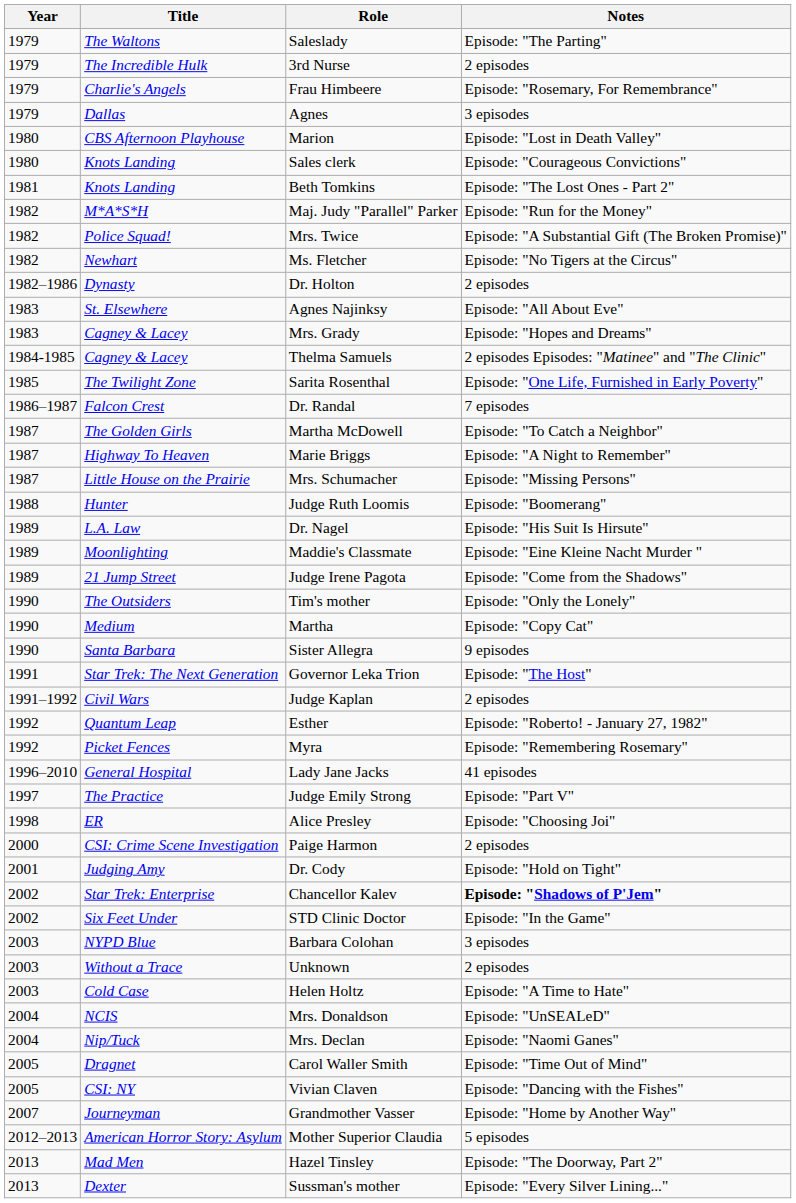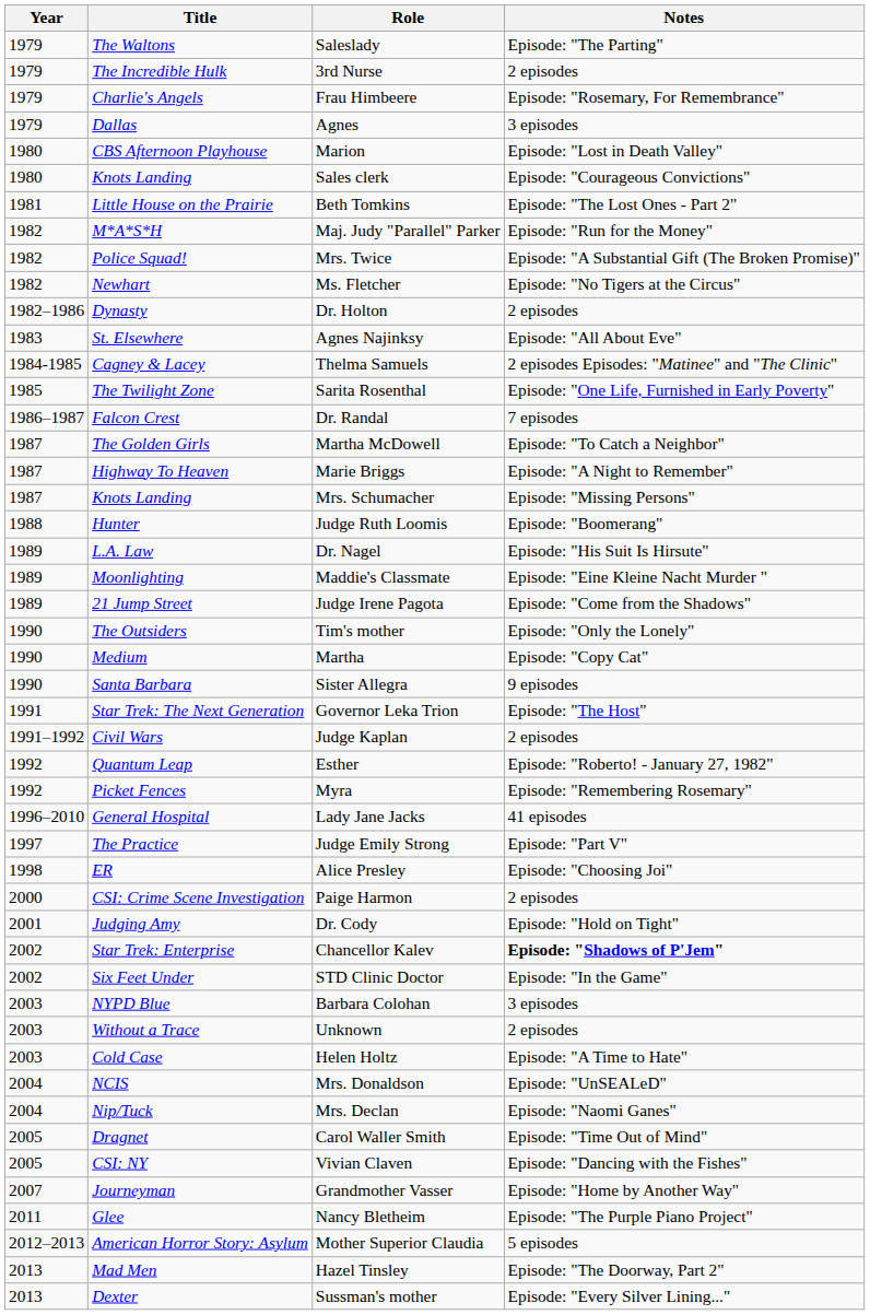 <table class="wikitable sortable">
 <tr>
 <th>Year</th>
 <th>Title</th>
 <th>Role</th>
 <th>Notes</th>
 </tr>
 <tr>
 <td>1979</td>
 <td><em><a href='#'>The Waltons</a></em></td>
 <td>Saleslady</td>
 <td>Episode: "The Parting"</td>
 </tr>
 <tr>
 <td>1979</td>
 <td><em><a href='#'>The Incredible Hulk</a></em></td>
 <td>3rd Nurse</td>
 <td>2 episodes</td>
 </tr>
 <tr>
 <td>1979</td>
 <td><em><a href='#'>Charlie's Angels</a></em></td>
 <td>Frau Himbeere</td>
 <td>Episode: "Rosemary, For Remembrance"</td>
 </tr>
 <tr>
 <td>1979</td>
 <td><em><a href='#'>Dallas</a></em></td>
 <td>Agnes</td>
 <td>3 episodes</td>
 </tr>
 <tr>
 <td>1980</td>
 <td><em><a href='#'>CBS Afternoon Playhouse</a></em></td>
 <td>Marion</td>
 <td>Episode: "Lost in Death Valley"</td>
 </tr>
 <tr>
 <td>1980</td>
 <td><em><a href='#'>Knots Landing</a></em></td>
 <td>Sales clerk</td>
 <td>Episode: "Courageous Convictions"</td>
 </tr>
 <tr>
 <td>1981</td>
-<td><em><a href='#'>Knots Landing</a></em></td>
+<td><em><a href='#'>Little House on the Prairie</a></em></td>
 <td>Beth Tomkins</td>
 <td>Episode: "The Lost Ones - Part 2"</td>
 </tr>
 <tr>
 <td>1982</td>
 <td><em><a href='#'>M*A*S*H</a></em></td>
 <td>Maj. Judy "Parallel" Parker</td>
 <td>Episode: "Run for the Money"</td>
 </tr>
 <tr>
 <td>1982</td>
 <td><em><a href='#'>Police Squad!</a></em></td>
 <td>Mrs. Twice</td>
 <td>Episode: "A Substantial Gift (The Broken Promise)"</td>
 </tr>
 <tr>
 <td>1982</td>
 <td><em><a href='#'>Newhart</a></em></td>
 <td>Ms. Fletcher</td>
 <td>Episode: "No Tigers at the Circus"</td>
 </tr>
 <tr>
 <td>1982–1986</td>
 <td><em><a href='#'>Dynasty</a></em></td>
 <td>Dr. Holton</td>
 <td>2 episodes</td>
 </tr>
 <tr>
 <td>1983</td>
 <td><em><a href='#'>St. Elsewhere</a></em></td>
 <td>Agnes Najinksy</td>
 <td>Episode: "All About Eve"</td>
 </tr>
 <tr>
-<td>1983</td>
-<td><em><a href='#'>Cagney & Lacey</a></em></td>
-<td>Mrs. Grady</td>
-<td>Episode: "Hopes and Dreams"</td>
-</tr>
-<tr>
 <td>1984-1985</td>
 <td><em><a href='#'>Cagney & Lacey</a></em></td>
 <td>Thelma Samuels</td>
 <td>2 episodes Episodes: "<em>Matinee</em>" and "<em>The Clinic</em>"</td>
 </tr>
 <tr>
 <td>1985</td>
 <td><em><a href='#'>The Twilight Zone</a></em></td>
 <td>Sarita Rosenthal</td>
 <td>Episode: "<a href='#'>One Life, Furnished in Early Poverty</a>"</td>
 </tr>
 <tr>
 <td>1986–1987</td>
 <td><em><a href='#'>Falcon Crest</a></em></td>
 <td>Dr. Randal</td>
 <td>7 episodes</td>
 </tr>
 <tr>
 <td>1987</td>
 <td><em><a href='#'>The Golden Girls</a></em></td>
 <td>Martha McDowell</td>
 <td>Episode: "To Catch a Neighbor"</td>
 </tr>
 <tr>
 <td>1987</td>
 <td><em><a href='#'>Highway To Heaven</a></em></td>
 <td>Marie Briggs</td>
 <td>Episode: "A Night to Remember"</td>
 </tr>
 <tr>
 <td>1987</td>
-<td><em><a href='#'>Little House on the Prairie</a></em></td>
+<td><em><a href='#'>Knots Landing</a></em></td>
 <td>Mrs. Schumacher</td>
 <td>Episode: "Missing Persons"</td>
 </tr>
 <tr>
 <td>1988</td>
 <td><em><a href='#'>Hunter</a></em></td>
 <td>Judge Ruth Loomis</td>
 <td>Episode: "Boomerang"</td>
 </tr>
 <tr>
 <td>1989</td>
 <td><em><a href='#'>L.A. Law</a></em></td>
 <td>Dr. Nagel</td>
 <td>Episode: "His Suit Is Hirsute"</td>
 </tr>
 <tr>
 <td>1989</td>
 <td><em><a href='#'>Moonlighting</a></em></td>
 <td>Maddie's Classmate</td>
 <td>Episode: "Eine Kleine Nacht Murder "</td>
 </tr>
 <tr>
 <td>1989</td>
 <td><em><a href='#'>21 Jump Street</a></em></td>
 <td>Judge Irene Pagota</td>
 <td>Episode: "Come from the Shadows"</td>
 </tr>
 <tr>
 <td>1990</td>
 <td><em><a href='#'>The Outsiders</a></em></td>
 <td>Tim's mother</td>
 <td>Episode: "Only the Lonely"</td>
 </tr>
 <tr>
 <td>1990</td>
 <td><em><a href='#'>Medium</a></em></td>
 <td>Martha</td>
 <td>Episode: "Copy Cat"</td>
 </tr>
 <tr>
 <td>1990</td>
 <td><em><a href='#'>Santa Barbara</a></em></td>
 <td>Sister Allegra</td>
 <td>9 episodes</td>
 </tr>
 <tr>
 <td>1991</td>
 <td><em><a href='#'>Star Trek: The Next Generation</a></em></td>
 <td>Governor Leka Trion</td>
 <td>Episode: "<a href='#'>The Host</a>"</td>
 </tr>
 <tr>
 <td>1991–1992</td>
 <td><em><a href='#'>Civil Wars</a></em></td>
 <td>Judge Kaplan</td>
 <td>2 episodes</td>
 </tr>
 <tr>
 <td>1992</td>
 <td><em><a href='#'>Quantum Leap</a></em></td>
 <td>Esther</td>
 <td>Episode: "Roberto! - January 27, 1982"</td>
 </tr>
 <tr>
 <td>1992</td>
 <td><em><a href='#'>Picket Fences</a></em></td>
 <td>Myra</td>
 <td>Episode: "Remembering Rosemary"</td>
 </tr>
 <tr>
 <td>1996–2010</td>
 <td><em><a href='#'>General Hospital</a></em></td>
 <td>Lady Jane Jacks</td>
 <td>41 episodes</td>
 </tr>
 <tr>
 <td>1997</td>
 <td><em><a href='#'>The Practice</a></em></td>
 <td>Judge Emily Strong</td>
 <td>Episode: "Part V"</td>
 </tr>
 <tr>
 <td>1998</td>
 <td><em><a href='#'>ER</a></em></td>
 <td>Alice Presley</td>
 <td>Episode: "Choosing Joi"</td>
 </tr>
 <tr>
 <td>2000</td>
 <td><em><a href='#'>CSI: Crime Scene Investigation</a></em></td>
 <td>Paige Harmon</td>
 <td>2 episodes</td>
 </tr>
 <tr>
 <td>2001</td>
 <td><em><a href='#'>Judging Amy</a></em></td>
 <td>Dr. Cody</td>
 <td>Episode: "Hold on Tight"</td>
 </tr>
 <tr>
 <td>2002</td>
 <td><em><a href='#'>Star Trek: Enterprise</a></em></td>
 <td>Chancellor Kalev</td>
 <td><strong>Episode: "<a href='#'>Shadows of P'Jem</a>"</strong></td>
 </tr>
 <tr>
 <td>2002</td>
 <td><em><a href='#'>Six Feet Under</a></em></td>
 <td>STD Clinic Doctor</td>
 <td>Episode: "In the Game"</td>
 </tr>
 <tr>
 <td>2003</td>
 <td><em><a href='#'>NYPD Blue</a></em></td>
 <td>Barbara Colohan</td>
 <td>3 episodes</td>
 </tr>
 <tr>
 <td>2003</td>
 <td><em><a href='#'>Without a Trace</a></em></td>
 <td>Unknown</td>
 <td>2 episodes</td>
 </tr>
 <tr>
 <td>2003</td>
 <td><em><a href='#'>Cold Case</a></em></td>
 <td>Helen Holtz</td>
 <td>Episode: "A Time to Hate"</td>
 </tr>
 <tr>
 <td>2004</td>
 <td><em><a href='#'>NCIS</a></em></td>
 <td>Mrs. Donaldson</td>
 <td>Episode: "UnSEALeD"</td>
 </tr>
 <tr>
 <td>2004</td>
 <td><em><a href='#'>Nip/Tuck</a></em></td>
 <td>Mrs. Declan</td>
 <td>Episode: "Naomi Ganes"</td>
 </tr>
 <tr>
 <td>2005</td>
 <td><em><a href='#'>Dragnet</a></em></td>
 <td>Carol Waller Smith</td>
 <td>Episode: "Time Out of Mind"</td>
 </tr>
 <tr>
 <td>2005</td>
 <td><em><a href='#'>CSI: NY</a></em></td>
 <td>Vivian Claven</td>
 <td>Episode: "Dancing with the Fishes"</td>
 </tr>
 <tr>
 <td>2007</td>
 <td><em><a href='#'>Journeyman</a></em></td>
 <td>Grandmother Vasser</td>
 <td>Episode: "Home by Another Way"</td>
 </tr>
 <tr>
+<td>2011</td>
+<td><em><a href='#'>Glee</a></em></td>
+<td>Nancy Bletheim</td>
+<td>Episode: "The Purple Piano Project"</td>
+</tr>
+<tr>
 <td>2012–2013</td>
 <td><em><a href='#'>American Horror Story: Asylum</a></em></td>
 <td>Mother Superior Claudia</td>
 <td>5 episodes</td>
 </tr>
 <tr>
 <td>2013</td>
 <td><em><a href='#'>Mad Men</a></em></td>
 <td>Hazel Tinsley</td>
 <td>Episode: "The Doorway, Part 2"</td>
 </tr>
 <tr>
 <td>2013</td>
 <td><em><a href='#'>Dexter</a></em></td>
 <td>Sussman's mother</td>
 <td>Episode: "Every Silver Lining..."</td>
 </tr>
 </table>
